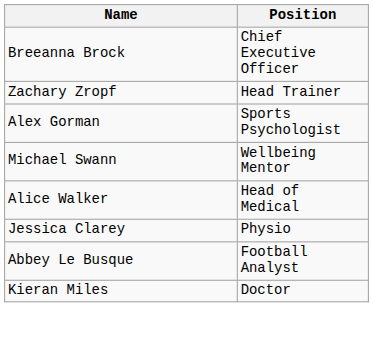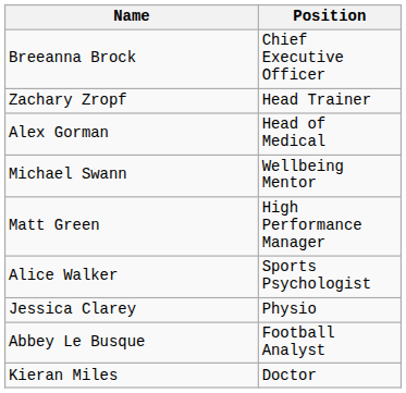 <table class="wikitable plainrowheaders" style="font-size:95%">
 <tr>
 <th scope="col" style="width:200px;">Name</th>
 <th scope="col" style="width:110px;">Position</th>
 </tr>
 <tr>
 <td>Breeanna Brock</td>
 <td>Chief Executive Officer</td>
 </tr>
 <tr>
 <td>Zachary Zropf</td>
 <td>Head Trainer</td>
 </tr>
 <tr>
 <td>Alex Gorman</td>
-<td>Sports Psychologist</td>
+<td>Head of Medical</td>
 </tr>
 <tr>
 <td>Michael Swann</td>
 <td>Wellbeing Mentor</td>
 </tr>
 <tr>
+<td>Matt Green</td>
+<td>High Performance Manager</td>
+</tr>
+<tr>
 <td>Alice Walker</td>
-<td>Head of Medical</td>
+<td>Sports Psychologist</td>
 </tr>
 <tr>
 <td>Jessica Clarey</td>
 <td>Physio</td>
 </tr>
 <tr>
 <td>Abbey Le Busque</td>
 <td>Football Analyst</td>
 </tr>
 <tr>
 <td>Kieran Miles</td>
 <td>Doctor</td>
 </tr>
 </table>
